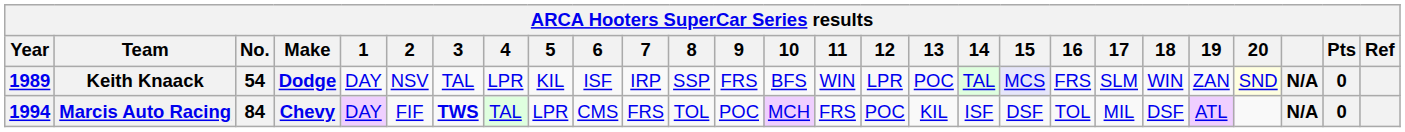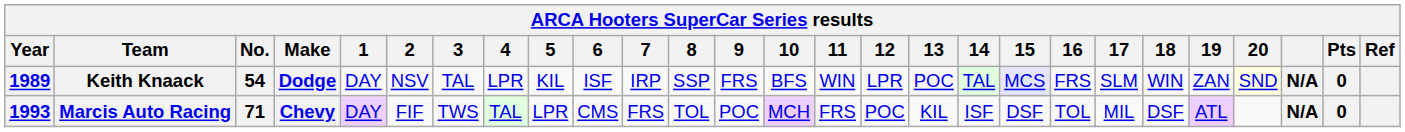 <table class="wikitable" style="text-align:center; font-size:75%">
 <tr>
 <th colspan=28><a href='#'>ARCA Hooters SuperCar Series</a> results</th>
 </tr>
 <tr>
 <th>Year</th>
 <th>Team</th>
 <th>No.</th>
 <th>Make</th>
 <th>1</th>
 <th>2</th>
 <th>3</th>
 <th>4</th>
 <th>5</th>
 <th>6</th>
 <th>7</th>
 <th>8</th>
 <th>9</th>
 <th>10</th>
 <th>11</th>
 <th>12</th>
 <th>13</th>
 <th>14</th>
 <th>15</th>
 <th>16</th>
 <th>17</th>
 <th>18</th>
 <th>19</th>
 <th>20</th>
 <th></th>
 <th>Pts</th>
 <th>Ref</th>
 </tr>
 <tr>
 <th><a href='#'>1989</a></th>
 <th>Keith Knaack</th>
 <th>54</th>
 <th><a href='#'>Dodge</a></th>
 <td><a href='#'>DAY</a></td>
 <td><a href='#'>NSV</a></td>
 <td><a href='#'>TAL</a></td>
 <td><a href='#'>LPR</a></td>
 <td><a href='#'>KIL</a></td>
 <td><a href='#'>ISF</a></td>
 <td><a href='#'>IRP</a></td>
 <td><a href='#'>SSP</a></td>
 <td><a href='#'>FRS</a></td>
 <td><a href='#'>BFS</a></td>
 <td><a href='#'>WIN</a></td>
 <td><a href='#'>LPR</a></td>
 <td><a href='#'>POC</a></td>
 <td style="background:#DFFFDF;"><a href='#'>TAL</a><br></td>
 <td style="background: lavender;"><a href='#'>MCS</a></td>
 <td><a href='#'>FRS</a></td>
 <td><a href='#'>SLM</a></td>
 <td><a href='#'>WIN</a></td>
 <td><a href='#'>ZAN</a></td>
 <td style="background: lightyellow;"><a href='#'>SND</a></td>
 <th>N/A</th>
 <th>0</th>
 <th></th>
 </tr>
 <tr>
-<th><a href='#'>1994</a></th>
+<th><a href='#'>1993</a></th>
 <th><a href='#'>Marcis Auto Racing</a></th>
-<th>84</th>
+<th>71</th>
 <th><a href='#'>Chevy</a></th>
 <td style="background:#EFCFFF;"><a href='#'>DAY</a><br></td>
 <td><a href='#'>FIF</a></td>
-<td><strong><a href='#'>TWS</a></strong></td>
+<td><a href='#'>TWS</a></td>
 <td style="background:#DFFFDF;"><a href='#'>TAL</a><br></td>
 <td><a href='#'>LPR</a></td>
 <td><a href='#'>CMS</a></td>
 <td><a href='#'>FRS</a></td>
 <td><a href='#'>TOL</a></td>
 <td><a href='#'>POC</a></td>
 <td style="background:#EFCFFF;"><a href='#'>MCH</a><br></td>
 <td><a href='#'>FRS</a></td>
 <td><a href='#'>POC</a></td>
 <td><a href='#'>KIL</a></td>
 <td><a href='#'>ISF</a></td>
 <td><a href='#'>DSF</a></td>
 <td><a href='#'>TOL</a></td>
 <td><a href='#'>MIL</a></td>
 <td><a href='#'>DSF</a></td>
 <td style="background:#EFCFFF;"><a href='#'>ATL</a><br></td>
 <td></td>
 <th>N/A</th>
 <th>0</th>
 <th></th>
 </tr>
 </table>
